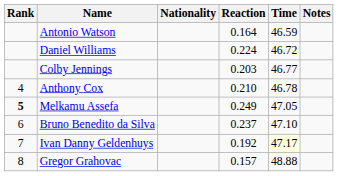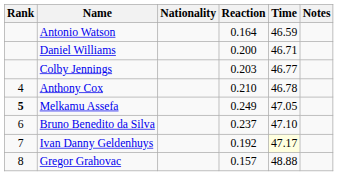 <table class="wikitable sortable" style="text-align:center">
 <tr>
 <th>Rank</th>
 <th>Name</th>
 <th>Nationality</th>
 <th>Reaction</th>
 <th>Time</th>
 <th>Notes</th>
 </tr>
 <tr>
 <td></td>
 <td align=left><a href='#'>Antonio Watson</a></td>
 <td align=left></td>
 <td>0.164</td>
 <td>46.59</td>
 <td></td>
 </tr>
 <tr>
 <td></td>
 <td align=left><a href='#'>Daniel Williams</a></td>
 <td align=left></td>
-<td>0.224</td>
-<td>46.72</td>
+<td>0.200</td>
+<td>46.71</td>
 <td></td>
 </tr>
 <tr>
 <td></td>
 <td align=left><a href='#'>Colby Jennings</a></td>
 <td align=left></td>
 <td>0.203</td>
 <td>46.77</td>
 <td></td>
 </tr>
 <tr>
 <td>4</td>
 <td align=left><a href='#'>Anthony Cox</a></td>
 <td align=left></td>
 <td>0.210</td>
 <td>46.78</td>
 <td></td>
 </tr>
 <tr>
 <td><strong>5</strong></td>
 <td align=left><a href='#'>Melkamu Assefa</a></td>
 <td align=left></td>
 <td>0.249</td>
 <td>47.05</td>
 <td></td>
 </tr>
 <tr>
 <td>6</td>
 <td align=left><a href='#'>Bruno Benedito da Silva</a></td>
 <td align=left></td>
 <td>0.237</td>
 <td>47.10</td>
 <td></td>
 </tr>
 <tr>
 <td>7</td>
 <td align=left><a href='#'>Ivan Danny Geldenhuys</a></td>
 <td align=left></td>
 <td>0.192</td>
 <td style="background: lightyellow;">47.17</td>
 <td></td>
 </tr>
 <tr>
 <td>8</td>
 <td align=left><a href='#'>Gregor Grahovac</a></td>
 <td align=left></td>
 <td>0.157</td>
 <td>48.88</td>
 <td></td>
 </tr>
 </table>
